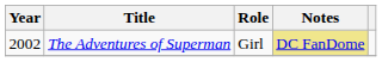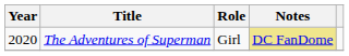 <table class="wikitable sortable">
 <tr>
 <th>Year</th>
 <th>Title</th>
 <th>Role</th>
 <th>Notes</th>
 <th class="unsortable"></th>
 </tr>
 <tr>
-<td>2002</td>
+<td>2020</td>
 <td><em><a href='#'>The Adventures of Superman</a></em></td>
 <td>Girl</td>
 <td style="background: khaki;"><a href='#'>DC FanDome</a></td>
 <td></td>
 </tr>
 <tr>
 </tr>
 </table>
